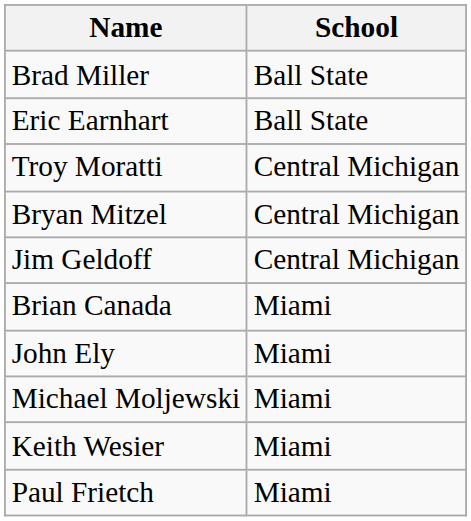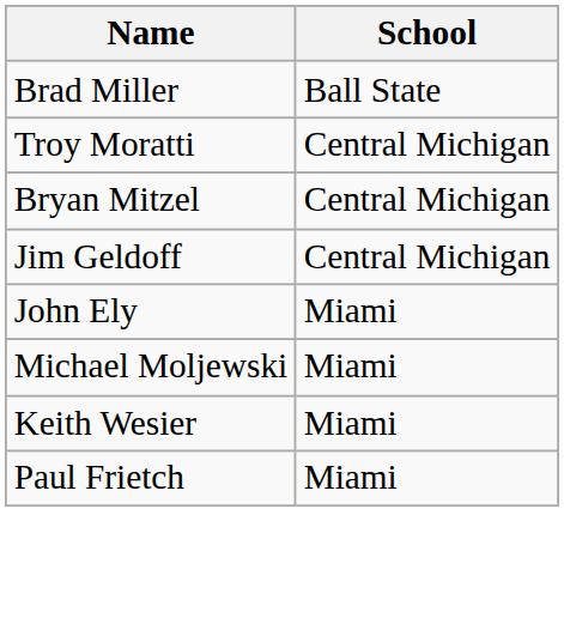 <table class=wikitable>
 <tr>
 <th>Name</th>
 <th>School</th>
 </tr>
 <tr>
 <td>Brad Miller</td>
-<td>Ball State</td>
-</tr>
-<tr>
-<td>Eric Earnhart</td>
 <td>Ball State</td>
 </tr>
 <tr>
 <td>Troy Moratti</td>
 <td>Central Michigan</td>
 </tr>
 <tr>
 <td>Bryan Mitzel</td>
 <td>Central Michigan</td>
 </tr>
 <tr>
 <td>Jim Geldoff</td>
 <td>Central Michigan</td>
-</tr>
-<tr>
-<td>Brian Canada</td>
-<td>Miami</td>
 </tr>
 <tr>
 <td>John Ely</td>
 <td>Miami</td>
 </tr>
 <tr>
 <td>Michael Moljewski</td>
 <td>Miami</td>
 </tr>
 <tr>
 <td>Keith Wesier</td>
 <td>Miami</td>
 </tr>
 <tr>
 <td>Paul Frietch</td>
 <td>Miami</td>
 </tr>
 </table>
